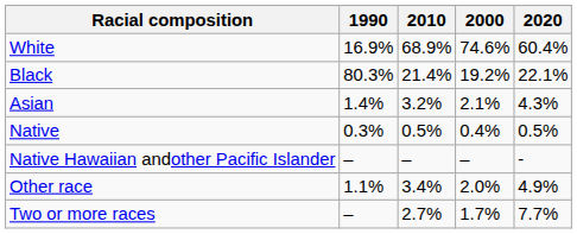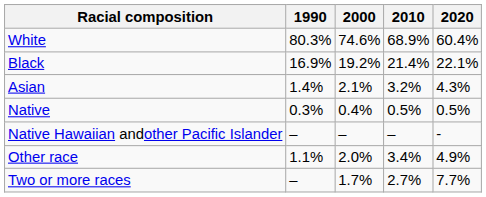 <table class="wikitable sortable collapsible" style="font-size: 90%;">
 <tr>
 <th>Racial composition</th>
 <th>1990</th>
+<th>2000</th>
 <th>2010</th>
-<th>2000</th>
 <th>2020</th>
 </tr>
 <tr>
 <td><a href='#'>White</a></td>
-<td>16.9%</td>
+<td>80.3%</td>
+<td>74.6%</td>
 <td>68.9%</td>
-<td>74.6%</td>
 <td>60.4%</td>
 </tr>
 <tr>
 <td><a href='#'>Black</a></td>
-<td>80.3%</td>
+<td>16.9%</td>
+<td>19.2%</td>
 <td>21.4%</td>
-<td>19.2%</td>
 <td>22.1%</td>
 </tr>
 <tr>
 <td><a href='#'>Asian</a></td>
 <td>1.4%</td>
+<td>2.1%</td>
 <td>3.2%</td>
-<td>2.1%</td>
 <td>4.3%</td>
 </tr>
 <tr>
 <td><a href='#'>Native</a></td>
 <td>0.3%</td>
+<td>0.4%</td>
 <td>0.5%</td>
-<td>0.4%</td>
 <td>0.5%</td>
 </tr>
 <tr>
 <td><a href='#'>Native Hawaiian</a> and<a href='#'>other Pacific Islander</a></td>
 <td>–</td>
 <td>–</td>
 <td>–</td>
 <td>-</td>
 </tr>
 <tr>
 <td><a href='#'>Other race</a></td>
 <td>1.1%</td>
+<td>2.0%</td>
 <td>3.4%</td>
-<td>2.0%</td>
 <td>4.9%</td>
 </tr>
 <tr>
 <td><a href='#'>Two or more races</a></td>
 <td>–</td>
+<td>1.7%</td>
 <td>2.7%</td>
-<td>1.7%</td>
 <td>7.7%</td>
 </tr>
 </table>
